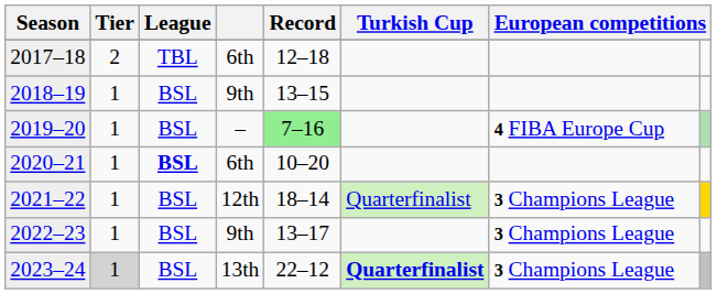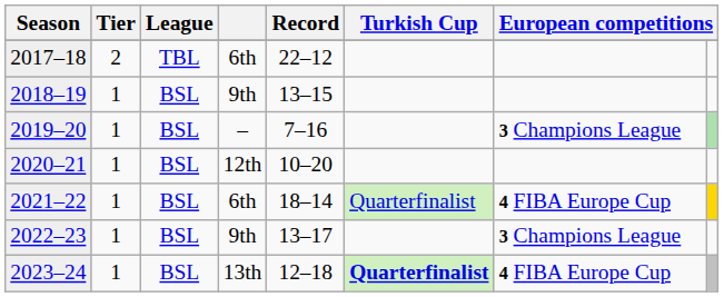 <table class="wikitable" style="font-size:85%">
 <tr>
 <th>Season</th>
 <th>Tier</th>
 <th>League</th>
 <th></th>
 <th>Record</th>
 <th><a href='#'>Turkish Cup</a></th>
 <th colspan=3><a href='#'>European competitions</a></th>
 </tr>
 <tr>
 </tr>
 <tr>
 <td style="background:#efefef;">2017–18</td>
 <td align="center">2</td>
 <td align="center"><a href='#'>TBL</a></td>
 <td align="center">6th</td>
-<td align="center">12–18</td>
+<td align="center">22–12</td>
 <td></td>
 <td></td>
 <td></td>
 </tr>
 <tr>
 <td style="background:#efefef;"><a href='#'>2018–19</a></td>
 <td align="center">1</td>
 <td align="center"><a href='#'>BSL</a></td>
 <td align="center">9th</td>
 <td align="center">13–15</td>
 <td></td>
 <td></td>
 <td></td>
 </tr>
 <tr>
 <td style="background:#efefef;"><a href='#'>2019–20</a></td>
 <td align="center">1</td>
 <td align="center"><a href='#'>BSL</a></td>
 <td align="center">–</td>
-<td align="center" style="background: lightgreen;">7–16</td>
+<td align="center">7–16</td>
 <td></td>
-<td align=left><small><strong>4</strong></small> <a href='#'>FIBA Europe Cup</a></td>
+<td align=left><small><strong>3</strong></small> <a href='#'>Champions League</a></td>
 <td style="background:#ACE1AF" align=center></td>
 </tr>
 <tr>
 <td style="background:#efefef;"><a href='#'>2020–21</a></td>
 <td align="center">1</td>
-<td align="center"><strong><a href='#'>BSL</a></strong></td>
-<td align="center">6th</td>
+<td align="center"><a href='#'>BSL</a></td>
+<td align="center">12th</td>
 <td align="center">10–20</td>
 <td></td>
 <td></td>
 </tr>
 <tr>
 <td style="background:#efefef;"><a href='#'>2021–22</a></td>
 <td align="center">1</td>
 <td align="center"><a href='#'>BSL</a></td>
-<td align="center">12th</td>
+<td align="center">6th</td>
 <td align="center">18–14</td>
 <td style="background:#D0F0C0"><a href='#'>Quarterfinalist</a></td>
-<td align=left><small><strong>3</strong></small> <a href='#'>Champions League</a></td>
+<td align=left><small><strong>4</strong></small> <a href='#'>FIBA Europe Cup</a></td>
 <td align=center bgcolor=gold></td>
 </tr>
 <tr>
 <td style="background:#efefef;"><a href='#'>2022–23</a></td>
 <td align="center">1</td>
 <td align="center"><a href='#'>BSL</a></td>
 <td align="center">9th</td>
 <td align="center">13–17</td>
 <td align="center"></td>
 <td align=left><small><strong>3</strong></small> <a href='#'>Champions League</a></td>
 <td></td>
 </tr>
 <tr>
 <td style="background:#efefef;"><a href='#'>2023–24</a></td>
-<td align="center" style="background: lightgrey;">1</td>
+<td align="center">1</td>
 <td align="center"><a href='#'>BSL</a></td>
 <td align="center">13th</td>
-<td align="center">22–12</td>
+<td align="center">12–18</td>
 <td style="background:#D0F0C0"><strong><a href='#'>Quarterfinalist</a></strong></td>
-<td align=left><small><strong>3</strong></small> <a href='#'>Champions League</a></td>
+<td align=left><small><strong>4</strong></small> <a href='#'>FIBA Europe Cup</a></td>
 <td align=center bgcolor=silver></td>
 </tr>
 </table>
